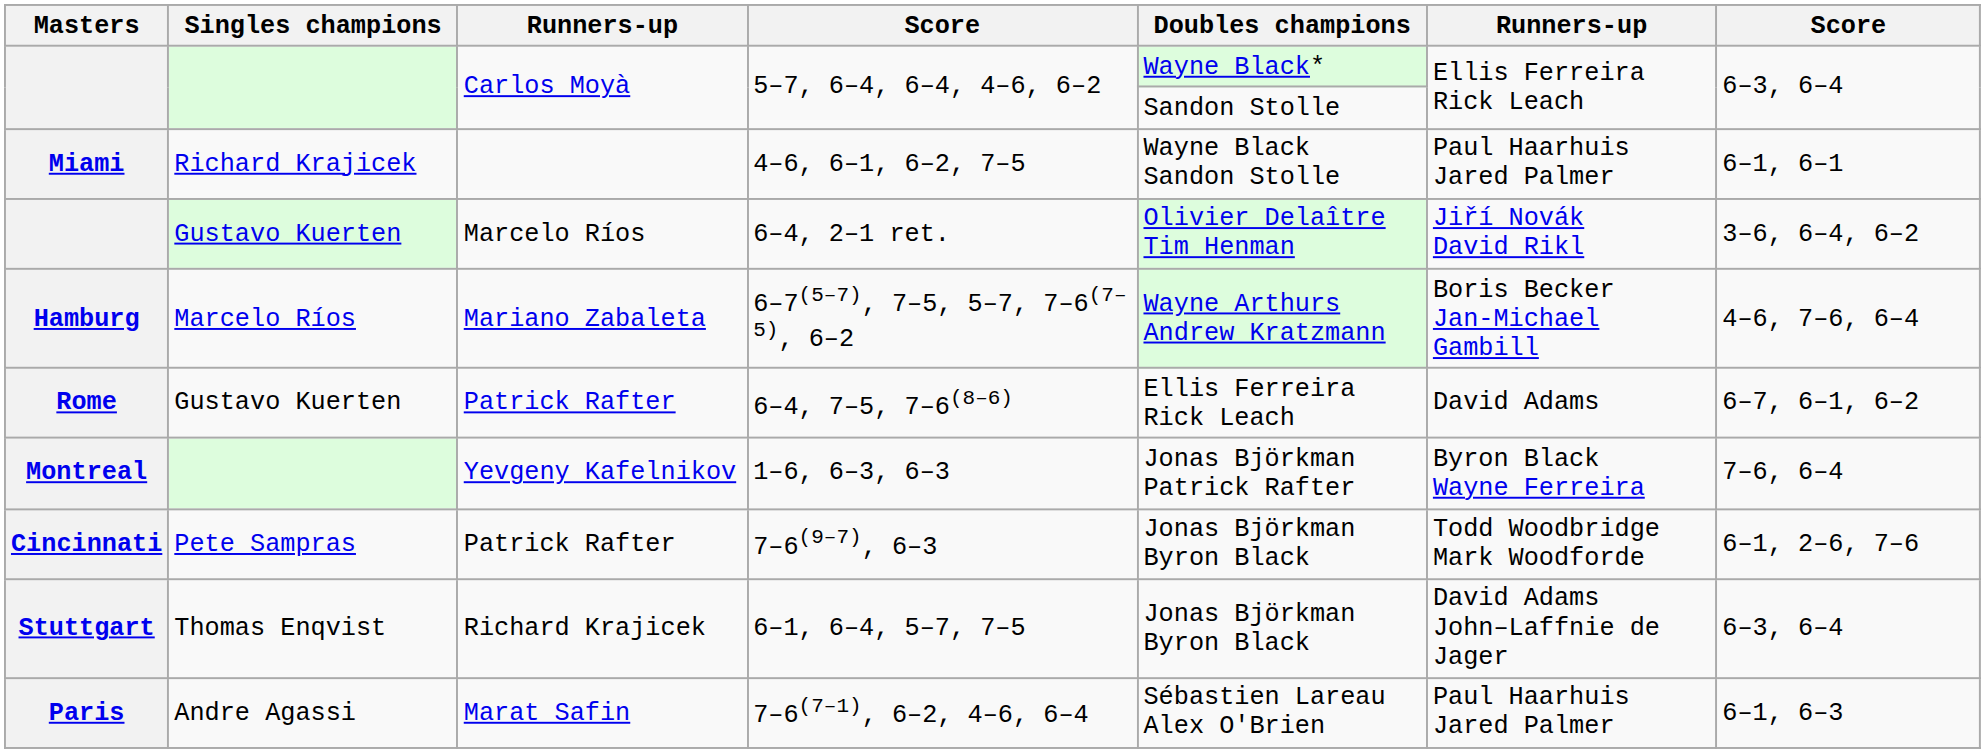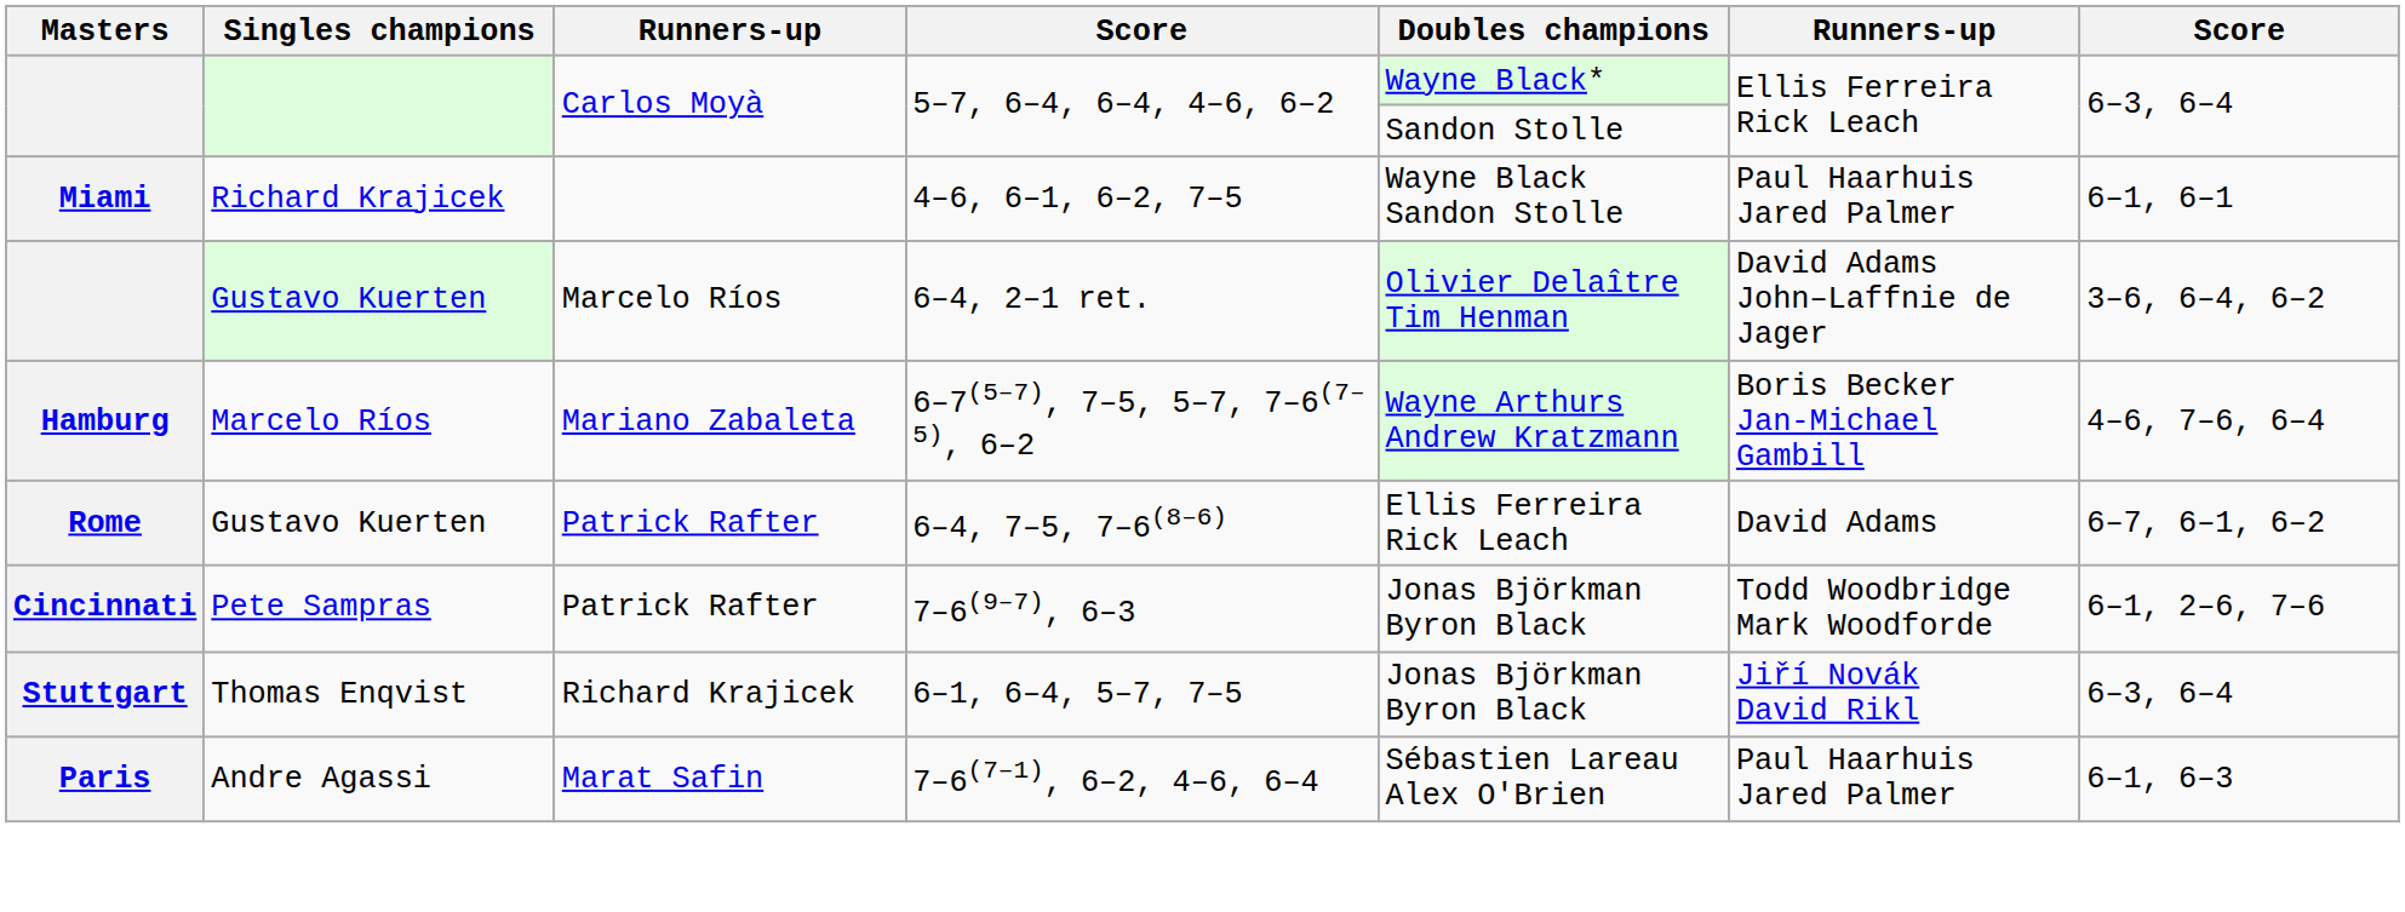 <table class="wikitable plainrowheaders">
 <tr>
 <th scope="col">Masters</th>
 <th scope="col" style="width:11em">Singles champions</th>
 <th scope="col" style="width:11em">Runners-up</th>
 <th scope="col" style="width:15em">Score</th>
 <th scope="col" style="width:11em">Doubles champions</th>
 <th scope="col" style="width:11em">Runners-up</th>
 <th scope="col" style="width:10em">Score</th>
 </tr>
 <tr>
 <th rowspan="2" scope="row"><br></th>
 <td rowspan="2" style="background-color: #ddfddd"></td>
 <td rowspan="2"> <a href='#'>Carlos Moyà</a></td>
 <td rowspan="2">5–7, 6–4, 6–4, 4–6, 6–2</td>
 <td style="background-color: #ddfddd"> <a href='#'>Wayne Black</a>*</td>
 <td rowspan="2"> Ellis Ferreira <br>  Rick Leach</td>
 <td rowspan="2">6–3, 6–4</td>
 </tr>
 <tr>
 <td> Sandon Stolle</td>
 </tr>
 <tr>
 <th scope="row"><a href='#'><strong>Miami</strong></a><br></th>
 <td> <a href='#'>Richard Krajicek</a></td>
 <td></td>
 <td>4–6, 6–1, 6–2, 7–5</td>
 <td> Wayne Black <br>  Sandon Stolle</td>
 <td> Paul Haarhuis <br>  Jared Palmer</td>
 <td>6–1, 6–1</td>
 </tr>
 <tr>
 <th scope="row"><br></th>
 <td style="background-color: #ddfddd"> <a href='#'>Gustavo Kuerten</a></td>
 <td> Marcelo Ríos</td>
 <td>6–4, 2–1 ret.</td>
 <td style="background-color: #ddfddd"> <a href='#'>Olivier Delaître</a> <br>  <a href='#'>Tim Henman</a></td>
-<td> <a href='#'>Jiří Novák</a> <br>  <a href='#'>David Rikl</a></td>
+<td> David Adams <br>  John–Laffnie de Jager</td>
 <td>3–6, 6–4, 6–2</td>
 </tr>
 <tr>
 <th scope="row"><a href='#'><strong>Hamburg</strong></a><br></th>
 <td> <a href='#'>Marcelo Ríos</a></td>
 <td> <a href='#'>Mariano Zabaleta</a></td>
 <td>6–7<sup>(5–7)</sup>, 7–5, 5–7, 7–6<sup>(7–5)</sup>, 6–2</td>
 <td style="background-color: #ddfddd"> <a href='#'>Wayne Arthurs</a> <br>  <a href='#'>Andrew Kratzmann</a></td>
 <td> Boris Becker <br>  <a href='#'>Jan-Michael Gambill</a></td>
 <td>4–6, 7–6, 6–4</td>
 </tr>
 <tr>
 <th scope="row"><a href='#'><strong>Rome</strong></a><br></th>
 <td> Gustavo Kuerten</td>
 <td> <a href='#'>Patrick Rafter</a></td>
 <td>6–4, 7–5, 7–6<sup>(8–6)</sup></td>
 <td> Ellis Ferreira <br>  Rick Leach</td>
 <td> David Adams <br> </td>
 <td>6–7, 6–1, 6–2</td>
 </tr>
 <tr>
-<th scope="row"><a href='#'><strong>Montreal</strong></a><br></th>
-<td style="background-color: #ddfddd"></td>
-<td> <a href='#'>Yevgeny Kafelnikov</a></td>
-<td>1–6, 6–3, 6–3</td>
-<td> Jonas Björkman <br>  Patrick Rafter</td>
-<td> Byron Black <br>  <a href='#'>Wayne Ferreira</a></td>
-<td>7–6, 6–4</td>
-</tr>
-<tr>
 <th scope="row"><a href='#'><strong>Cincinnati</strong></a><br></th>
 <td> <a href='#'>Pete Sampras</a></td>
 <td> Patrick Rafter</td>
 <td>7–6<sup>(9–7)</sup>, 6–3</td>
 <td> Jonas Björkman <br>  Byron Black</td>
 <td> Todd Woodbridge <br>  Mark Woodforde</td>
 <td>6–1, 2–6, 7–6</td>
 </tr>
 <tr>
 <th scope="row"><a href='#'><strong>Stuttgart</strong></a><br></th>
 <td> Thomas Enqvist</td>
 <td> Richard Krajicek</td>
 <td>6–1, 6–4, 5–7, 7–5</td>
 <td> Jonas Björkman <br>  Byron Black</td>
-<td> David Adams <br>  John–Laffnie de Jager</td>
+<td> <a href='#'>Jiří Novák</a> <br>  <a href='#'>David Rikl</a></td>
 <td>6–3, 6–4</td>
 </tr>
 <tr>
 <th scope="row"><a href='#'><strong>Paris</strong></a><br></th>
 <td> Andre Agassi</td>
 <td> <a href='#'>Marat Safin</a></td>
 <td>7–6<sup>(7–1)</sup>, 6–2, 4–6, 6–4</td>
 <td> Sébastien Lareau <br>  Alex O'Brien</td>
 <td> Paul Haarhuis <br>  Jared Palmer</td>
 <td>6–1, 6–3</td>
 </tr>
 </table>
